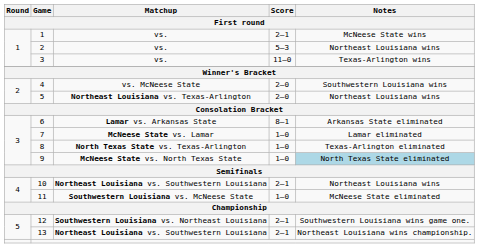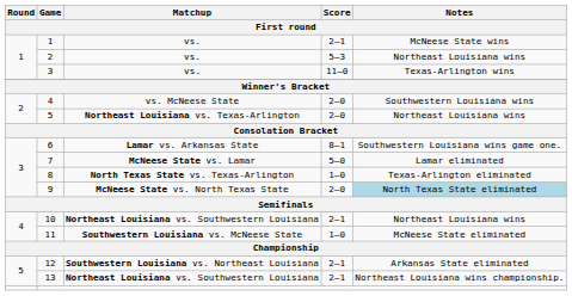 <table class="wikitable" style="font-size: 95%;text-align:center">
 <tr align="center">
 <th>Round</th>
 <th>Game</th>
 <th>Matchup</th>
 <th>Score</th>
 <th>Notes</th>
 </tr>
 <tr>
 <th colspan="8">First round</th>
 </tr>
 <tr>
 <td rowspan="3">1</td>
 <td>1</td>
 <td><strong></strong> vs. </td>
 <td>2–1</td>
 <td>McNeese State wins</td>
 </tr>
 <tr>
 <td>2</td>
 <td><strong></strong> vs. </td>
 <td>5–3</td>
 <td>Northeast Louisiana wins</td>
 </tr>
 <tr>
 <td>3</td>
 <td><strong></strong> vs. </td>
 <td>11–0</td>
 <td>Texas-Arlington wins</td>
 </tr>
 <tr>
 </tr>
 <tr>
 <th colspan="8">Winner's Bracket</th>
 </tr>
 <tr>
 <td rowspan="2">2</td>
 <td>4</td>
 <td><strong></strong> vs. McNeese State</td>
 <td>2–0</td>
 <td>Southwestern Louisiana wins</td>
 </tr>
 <tr>
 <td>5</td>
 <td><strong>Northeast Louisiana</strong> vs. Texas-Arlington</td>
 <td>2–0</td>
 <td>Northeast Louisiana wins</td>
 </tr>
 <tr>
 <th colspan="8">Consolation Bracket</th>
 </tr>
 <tr>
 <td rowspan=" 4">3</td>
 <td>6</td>
 <td><strong>Lamar</strong> vs. Arkansas State</td>
 <td>8–1</td>
-<td>Arkansas State eliminated</td>
+<td>Southwestern Louisiana wins game one.</td>
 </tr>
 <tr>
 <td>7</td>
 <td><strong>McNeese State</strong> vs. Lamar</td>
-<td>1–0</td>
+<td>5–0</td>
 <td>Lamar eliminated</td>
 </tr>
 <tr>
 <td>8</td>
 <td><strong>North Texas State</strong> vs. Texas-Arlington</td>
 <td>1–0</td>
 <td>Texas-Arlington eliminated</td>
 </tr>
 <tr>
 <td>9</td>
 <td><strong>McNeese State</strong> vs. North Texas State</td>
-<td>1–0</td>
+<td>2–0</td>
 <td style="background: lightblue;">North Texas State eliminated</td>
 </tr>
 <tr>
 <th colspan="8">Semifinals</th>
 </tr>
 <tr>
 <td rowspan="2">4</td>
 <td>10</td>
 <td><strong>Northeast Louisiana</strong> vs. Southwestern Louisiana</td>
 <td>2–1</td>
 <td>Northeast Louisiana wins</td>
 </tr>
 <tr>
 <td>11</td>
 <td><strong>Southwestern Louisiana</strong> vs. McNeese State</td>
 <td>1–0</td>
 <td>McNeese State eliminated</td>
 </tr>
 <tr>
 <th colspan="8">Championship</th>
 </tr>
 <tr>
 <td rowspan="2">5</td>
 <td>12</td>
 <td><strong>Southwestern Louisiana</strong> vs. Northeast Louisiana</td>
 <td>2–1</td>
-<td>Southwestern Louisiana wins game one.</td>
+<td>Arkansas State eliminated</td>
 </tr>
 <tr>
 <td>13</td>
 <td><strong>Northeast Louisiana</strong> vs. Southwestern Louisiana</td>
 <td>2–1</td>
 <td>Northeast Louisiana wins championship.</td>
 </tr>
 <tr>
 <td></td>
 </tr>
 </table>
